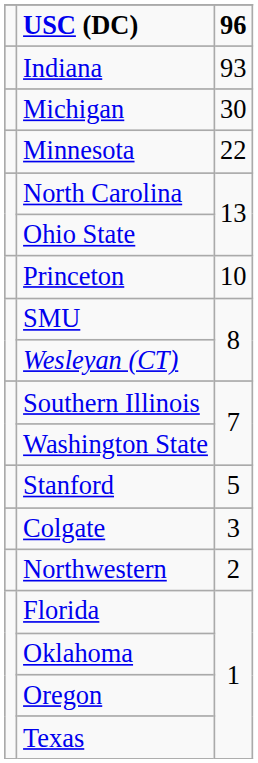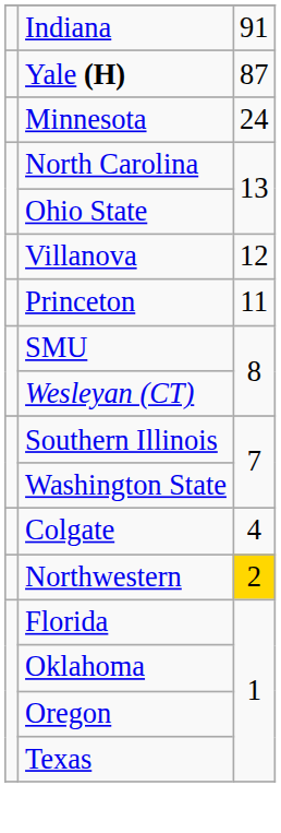 <table class="wikitable sortable" style="text-align:center">
 <tr>
 </tr>
 <tr>
 <td></td>
-<td align=left><strong><a href='#'>USC</a></strong> <strong>(DC)</strong></td>
-<td><strong>96</strong></td>
+<td align=left><a href='#'>Indiana</a></td>
+<td>91</td>
 </tr>
 <tr>
 <td></td>
-<td align=left><a href='#'>Indiana</a></td>
-<td>93</td>
-</tr>
-<tr>
-<td></td>
-<td align=left><a href='#'>Michigan</a></td>
-<td>30</td>
+<td align=left><a href='#'>Yale</a> <strong>(H)</strong></td>
+<td>87</td>
 </tr>
 <tr>
 <td></td>
 <td align=left><a href='#'>Minnesota</a></td>
-<td>22</td>
+<td>24</td>
 </tr>
 <tr>
 <td rowspan=2></td>
 <td align=left><a href='#'>North Carolina</a></td>
 <td rowspan=2>13</td>
 </tr>
 <tr>
 <td align=left><a href='#'>Ohio State</a></td>
 </tr>
 <tr>
 <td></td>
+<td align=left><a href='#'>Villanova</a></td>
+<td>12</td>
+</tr>
+<tr>
+<td></td>
 <td align=left><a href='#'>Princeton</a></td>
-<td>10</td>
+<td>11</td>
 </tr>
 <tr>
 <td rowspan=2></td>
 <td align=left><a href='#'>SMU</a></td>
 <td rowspan=2>8</td>
 </tr>
 <tr>
 <td align=left><em><a href='#'>Wesleyan (CT)</a></em></td>
 </tr>
 <tr>
 <td rowspan=2></td>
 <td align=left><a href='#'>Southern Illinois</a></td>
 <td rowspan=2>7</td>
 </tr>
 <tr>
 <td align=left><a href='#'>Washington State</a></td>
 </tr>
 <tr>
 <td></td>
-<td align=left><a href='#'>Stanford</a></td>
-<td>5</td>
-</tr>
-<tr>
-<td></td>
 <td align=left><a href='#'>Colgate</a></td>
-<td>3</td>
+<td>4</td>
 </tr>
 <tr>
 <td></td>
 <td align=left><a href='#'>Northwestern</a></td>
-<td>2</td>
+<td style="background: gold;">2</td>
 </tr>
 <tr>
 <td rowspan=4></td>
 <td align=left><a href='#'>Florida</a></td>
 <td rowspan=4>1</td>
 </tr>
 <tr>
 <td align=left><a href='#'>Oklahoma</a></td>
 </tr>
 <tr>
 <td align=left><a href='#'>Oregon</a></td>
 </tr>
 <tr>
 <td align=left><a href='#'>Texas</a></td>
 </tr>
 </table>
